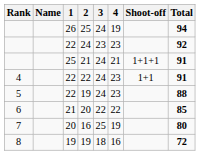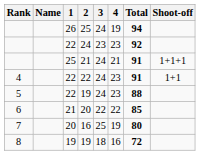 <table class="wikitable sortable" style="text-align:center;">
 <tr>
 <th>Rank</th>
 <th>Name</th>
 <th>1</th>
 <th>2</th>
 <th>3</th>
 <th>4</th>
+<th>Total</th>
 <th>Shoot-off</th>
-<th>Total</th>
 </tr>
 <tr>
 <td></td>
 <td align=left></td>
 <td>26</td>
 <td>25</td>
 <td>24</td>
 <td>19</td>
+<td><strong>94</strong></td>
 <td></td>
-<td><strong>94</strong></td>
 </tr>
 <tr>
 <td></td>
 <td align=left></td>
 <td>22</td>
 <td>24</td>
 <td>23</td>
 <td>23</td>
+<td><strong>92</strong></td>
 <td></td>
-<td><strong>92</strong></td>
 </tr>
 <tr>
 <td></td>
 <td align=left></td>
 <td>25</td>
 <td>21</td>
 <td>24</td>
 <td>21</td>
+<td><strong>91</strong></td>
 <td>1+1+1</td>
-<td><strong>91</strong></td>
 </tr>
 <tr>
 <td>4</td>
 <td align=left></td>
 <td>22</td>
 <td>22</td>
 <td>24</td>
 <td>23</td>
+<td><strong>91</strong></td>
 <td>1+1</td>
-<td><strong>91</strong></td>
 </tr>
 <tr>
 <td>5</td>
 <td align=left></td>
 <td>22</td>
 <td>19</td>
 <td>24</td>
 <td>23</td>
+<td><strong>88</strong></td>
 <td></td>
-<td><strong>88</strong></td>
 </tr>
 <tr>
 <td>6</td>
 <td align=left></td>
 <td>21</td>
 <td>20</td>
 <td>22</td>
 <td>22</td>
+<td><strong>85</strong></td>
 <td></td>
-<td><strong>85</strong></td>
 </tr>
 <tr>
 <td>7</td>
 <td align=left></td>
 <td>20</td>
 <td>16</td>
 <td>25</td>
 <td>19</td>
+<td><strong>80</strong></td>
 <td></td>
-<td><strong>80</strong></td>
 </tr>
 <tr>
 <td>8</td>
 <td align=left></td>
 <td>19</td>
 <td>19</td>
 <td>18</td>
 <td>16</td>
+<td><strong>72</strong></td>
 <td></td>
-<td><strong>72</strong></td>
 </tr>
 </table>
